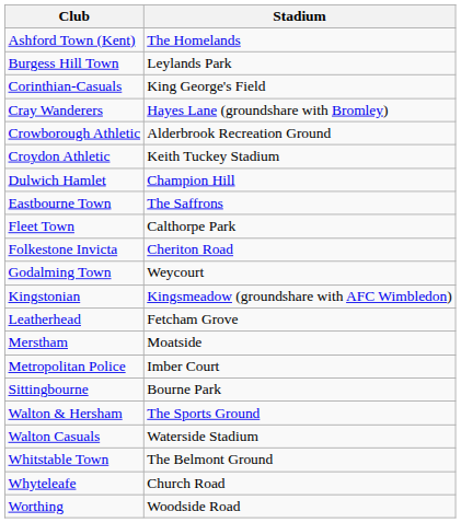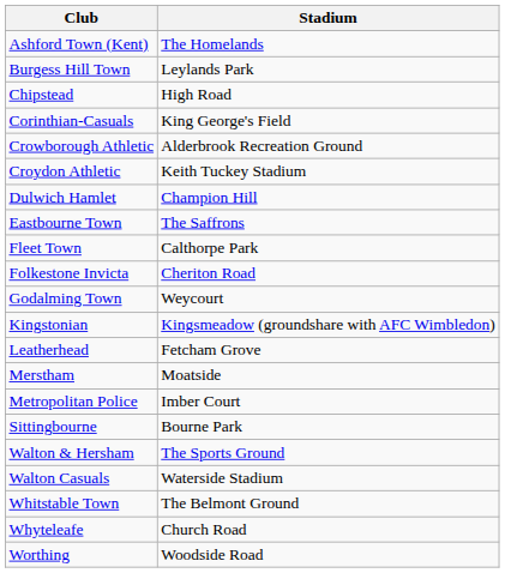 <table class="wikitable sortable">
 <tr>
 <th>Club</th>
 <th>Stadium</th>
 </tr>
 <tr>
 <td><a href='#'>Ashford Town (Kent)</a></td>
 <td><a href='#'>The Homelands</a></td>
 </tr>
 <tr>
 <td><a href='#'>Burgess Hill Town</a></td>
 <td>Leylands Park</td>
 </tr>
 <tr>
+<td><a href='#'>Chipstead</a></td>
+<td>High Road</td>
+</tr>
+<tr>
 <td><a href='#'>Corinthian-Casuals</a></td>
 <td>King George's Field</td>
-</tr>
-<tr>
-<td><a href='#'>Cray Wanderers</a></td>
-<td><a href='#'>Hayes Lane</a> (groundshare with <a href='#'>Bromley</a>)</td>
 </tr>
 <tr>
 <td><a href='#'>Crowborough Athletic</a></td>
 <td>Alderbrook Recreation Ground</td>
 </tr>
 <tr>
 <td><a href='#'>Croydon Athletic</a></td>
 <td>Keith Tuckey Stadium</td>
 </tr>
 <tr>
 <td><a href='#'>Dulwich Hamlet</a></td>
 <td><a href='#'>Champion Hill</a></td>
 </tr>
 <tr>
 <td><a href='#'>Eastbourne Town</a></td>
 <td><a href='#'>The Saffrons</a></td>
 </tr>
 <tr>
 <td><a href='#'>Fleet Town</a></td>
 <td>Calthorpe Park</td>
 </tr>
 <tr>
 <td><a href='#'>Folkestone Invicta</a></td>
 <td><a href='#'>Cheriton Road</a></td>
 </tr>
 <tr>
 <td><a href='#'>Godalming Town</a></td>
 <td>Weycourt</td>
 </tr>
 <tr>
 <td><a href='#'>Kingstonian</a></td>
 <td><a href='#'>Kingsmeadow</a> (groundshare with <a href='#'>AFC Wimbledon</a>)</td>
 </tr>
 <tr>
 <td><a href='#'>Leatherhead</a></td>
 <td>Fetcham Grove</td>
 </tr>
 <tr>
 <td><a href='#'>Merstham</a></td>
 <td>Moatside</td>
 </tr>
 <tr>
 <td><a href='#'>Metropolitan Police</a></td>
 <td>Imber Court</td>
 </tr>
 <tr>
 <td><a href='#'>Sittingbourne</a></td>
 <td>Bourne Park</td>
 </tr>
 <tr>
 <td><a href='#'>Walton & Hersham</a></td>
 <td><a href='#'>The Sports Ground</a></td>
 </tr>
 <tr>
 <td><a href='#'>Walton Casuals</a></td>
 <td>Waterside Stadium</td>
 </tr>
 <tr>
 <td><a href='#'>Whitstable Town</a></td>
 <td>The Belmont Ground</td>
 </tr>
 <tr>
 <td><a href='#'>Whyteleafe</a></td>
 <td>Church Road</td>
 </tr>
 <tr>
 <td><a href='#'>Worthing</a></td>
 <td>Woodside Road</td>
 </tr>
 </table>
